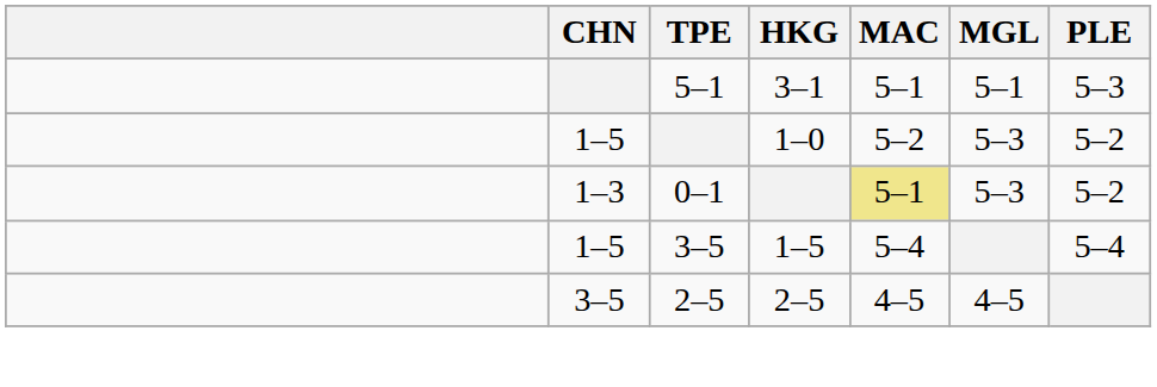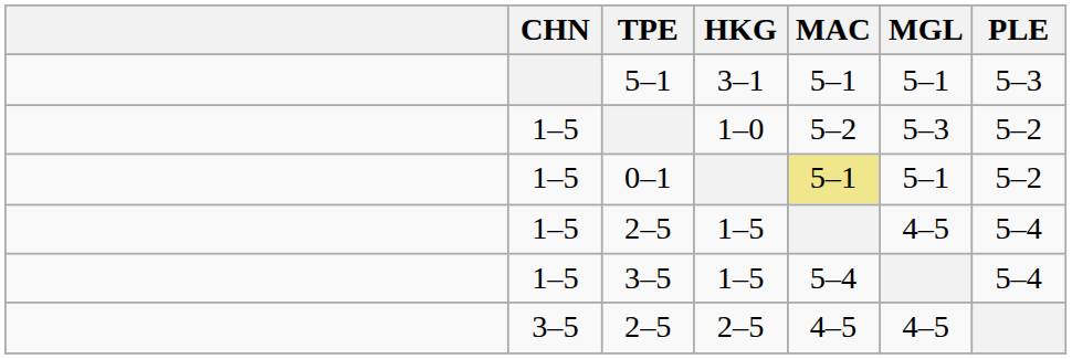 <table class="wikitable" style="text-align:center">
 <tr>
 <th width="250"> </th>
 <th width="40">CHN</th>
 <th width="40">TPE</th>
 <th width="40">HKG</th>
 <th width="40">MAC</th>
 <th width="40">MGL</th>
 <th width="40">PLE</th>
 </tr>
 <tr>
 <td align=left></td>
 <th></th>
 <td>5–1</td>
 <td>3–1</td>
 <td>5–1</td>
 <td>5–1</td>
 <td>5–3</td>
 </tr>
 <tr>
 <td align=left></td>
 <td>1–5</td>
 <th></th>
 <td>1–0</td>
 <td>5–2</td>
 <td>5–3</td>
 <td>5–2</td>
 </tr>
 <tr>
 <td align=left></td>
-<td>1–3</td>
+<td>1–5</td>
 <td>0–1</td>
 <th></th>
 <td style="background: khaki;">5–1</td>
-<td>5–3</td>
+<td>5–1</td>
 <td>5–2</td>
+</tr>
+<tr>
+<td align=left></td>
+<td>1–5</td>
+<td>2–5</td>
+<td>1–5</td>
+<th></th>
+<td>4–5</td>
+<td>5–4</td>
 </tr>
 <tr>
 <td align=left></td>
 <td>1–5</td>
 <td>3–5</td>
 <td>1–5</td>
 <td>5–4</td>
 <th></th>
 <td>5–4</td>
 </tr>
 <tr>
 <td align=left></td>
 <td>3–5</td>
 <td>2–5</td>
 <td>2–5</td>
 <td>4–5</td>
 <td>4–5</td>
 <th></th>
 </tr>
 </table>
